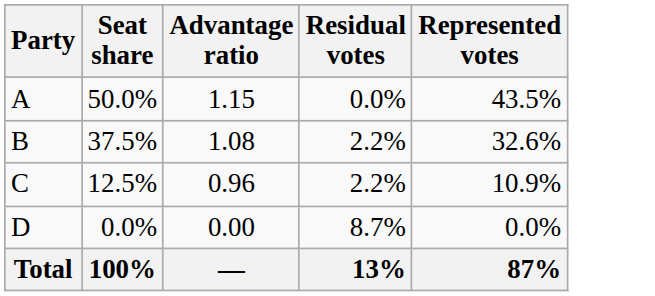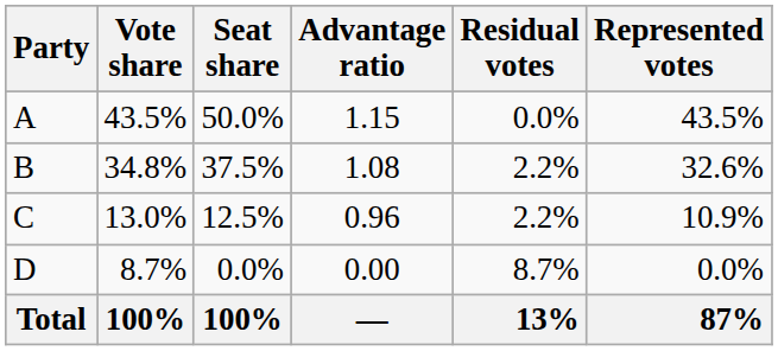 <table class="wikitable">
 <tr>
 <th>Party</th>
+<th>Vote<br>share</th>
 <th>Seat<br>share</th>
 <th>Advantage<br>ratio</th>
 <th>Residual<br>votes</th>
 <th>Represented<br>votes</th>
 </tr>
 <tr style="text-align: left;">
 <td>A</td>
+<td align="right">43.5%</td>
 <td align="right">50.0%</td>
 <td style="text-align: center">1.15</td>
 <td style="text-align: right">0.0%</td>
 <td style="text-align: right">43.5%</td>
 </tr>
 <tr>
 <td>B</td>
+<td style="text-align: right">34.8%</td>
 <td style="text-align: right">37.5%</td>
 <td style="text-align: center">1.08</td>
 <td style="text-align: right">2.2%</td>
 <td style="text-align: right">32.6%</td>
 </tr>
 <tr>
 <td>C</td>
+<td style="text-align: right">13.0%</td>
 <td style="text-align: right">12.5%</td>
 <td style="text-align: center">0.96</td>
 <td style="text-align: right">2.2%</td>
 <td style="text-align: right">10.9%</td>
 </tr>
 <tr>
 <td>D</td>
+<td style="text-align: right">8.7%</td>
 <td style="text-align: right">0.0%</td>
 <td style="text-align: center">0.00</td>
 <td style="text-align: right">8.7%</td>
 <td style="text-align: right">0.0%</td>
 </tr>
 <tr>
 <th>Total</th>
 <th>100%</th>
+<th>100%</th>
 <th>—</th>
 <th style="text-align: right">13%</th>
 <th style="text-align: right">87%</th>
 </tr>
 </table>
